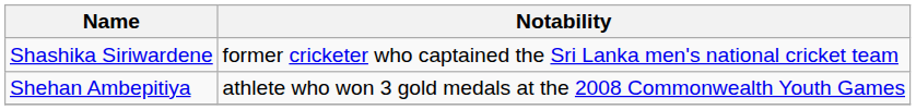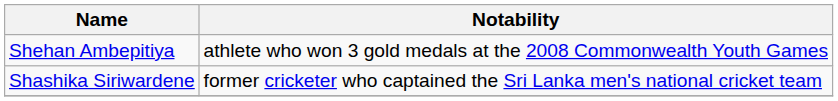 <table class="wikitable sortable">
 <tr>
 <th>Name</th>
 <th>Notability</th>
 </tr>
 <tr>
+<td><a href='#'>Shehan Ambepitiya</a></td>
+<td>athlete who won 3 gold medals at the <a href='#'>2008 Commonwealth Youth Games</a></td>
+</tr>
+<tr>
 <td><a href='#'>Shashika Siriwardene</a></td>
 <td>former <a href='#'>cricketer</a> who captained the <a href='#'>Sri Lanka men's national cricket team</a></td>
 </tr>
 <tr>
-<td><a href='#'>Shehan Ambepitiya</a></td>
-<td>athlete who won 3 gold medals at the <a href='#'>2008 Commonwealth Youth Games</a></td>
-</tr>
-<tr>
 </tr>
 </table>
